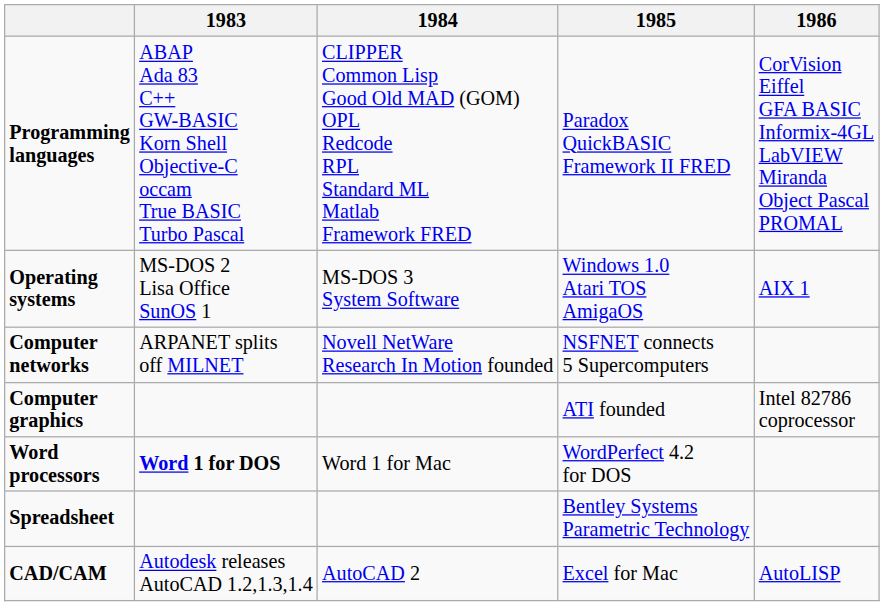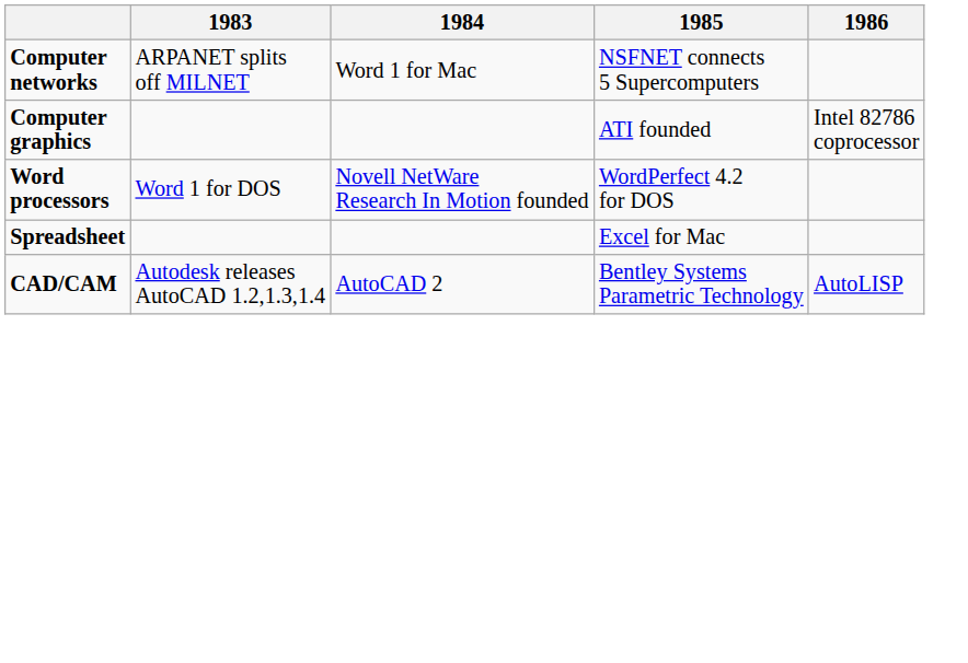 <table class="wikitable">
 <tr>
 <th></th>
 <th>1983</th>
 <th>1984</th>
 <th>1985</th>
 <th>1986</th>
 </tr>
 <tr>
-<td><strong>Programming<br>languages</strong></td>
-<td><a href='#'>ABAP</a><br><a href='#'>Ada 83</a> <br><a href='#'>C++</a><br><a href='#'>GW-BASIC</a><br><a href='#'>Korn Shell</a><br><a href='#'>Objective-C</a><br><a href='#'>occam</a><br><a href='#'>True BASIC</a><br><a href='#'>Turbo Pascal</a></td>
-<td><a href='#'>CLIPPER</a><br><a href='#'>Common Lisp</a><br> <a href='#'>Good Old MAD</a> (GOM)<br><a href='#'>OPL</a><br><a href='#'>Redcode</a><br><a href='#'>RPL</a><br><a href='#'>Standard ML</a><br><a href='#'>Matlab</a><br><a href='#'>Framework FRED</a></td>
-<td><a href='#'>Paradox</a><br><a href='#'>QuickBASIC</a><br><a href='#'>Framework II FRED</a></td>
-<td><a href='#'>CorVision</a><br><a href='#'>Eiffel</a><br><a href='#'>GFA BASIC</a><br><a href='#'>Informix-4GL</a><br><a href='#'>LabVIEW</a><br><a href='#'>Miranda</a><br><a href='#'>Object Pascal</a><br><a href='#'>PROMAL</a></td>
-</tr>
-<tr>
-<td><strong>Operating<br>systems</strong></td>
-<td>MS-DOS 2<br>Lisa Office<br><a href='#'>SunOS</a> 1</td>
-<td>MS-DOS 3<br><a href='#'>System Software</a></td>
-<td><a href='#'>Windows 1.0</a><br><a href='#'>Atari TOS</a><br><a href='#'>AmigaOS</a></td>
-<td><a href='#'>AIX 1</a></td>
-</tr>
-<tr>
 <td><strong>Computer<br>networks</strong></td>
 <td>ARPANET splits<br> off <a href='#'>MILNET</a></td>
-<td><a href='#'>Novell NetWare</a><br><a href='#'>Research In Motion</a> founded</td>
+<td>Word 1 for Mac</td>
 <td><a href='#'>NSFNET</a> connects<br>5 Supercomputers</td>
 <td></td>
 </tr>
 <tr>
 <td><strong>Computer<br>graphics</strong></td>
 <td></td>
 <td></td>
 <td><a href='#'>ATI</a> founded</td>
 <td>Intel 82786<br>coprocessor</td>
 </tr>
 <tr>
 <td><strong>Word<br>processors</strong></td>
-<td><strong><a href='#'>Word</a> 1 for DOS</strong></td>
-<td>Word 1 for Mac</td>
+<td><a href='#'>Word</a> 1 for DOS</td>
+<td><a href='#'>Novell NetWare</a><br><a href='#'>Research In Motion</a> founded</td>
 <td><a href='#'>WordPerfect</a> 4.2<br>for DOS</td>
 <td></td>
 </tr>
 <tr>
 <td><strong>Spreadsheet</strong></td>
 <td></td>
 <td></td>
-<td><a href='#'>Bentley Systems</a><br><a href='#'>Parametric Technology</a></td>
+<td><a href='#'>Excel</a> for Mac</td>
 <td></td>
 </tr>
 <tr>
 <td><strong>CAD/CAM</strong></td>
 <td><a href='#'>Autodesk</a> releases<br>AutoCAD 1.2,1.3,1.4</td>
 <td><a href='#'>AutoCAD</a> 2</td>
-<td><a href='#'>Excel</a> for Mac</td>
+<td><a href='#'>Bentley Systems</a><br><a href='#'>Parametric Technology</a></td>
 <td><a href='#'>AutoLISP</a></td>
 </tr>
 </table>
